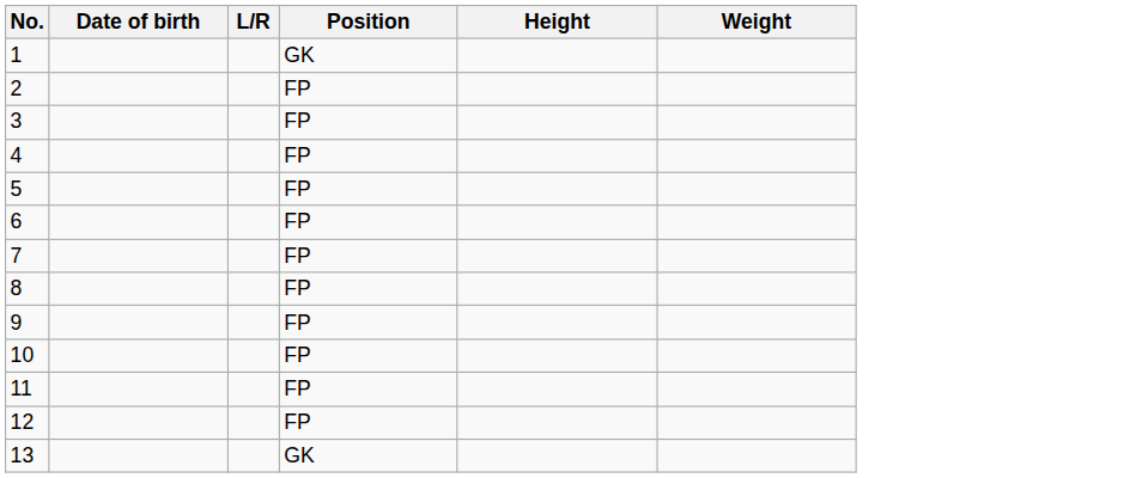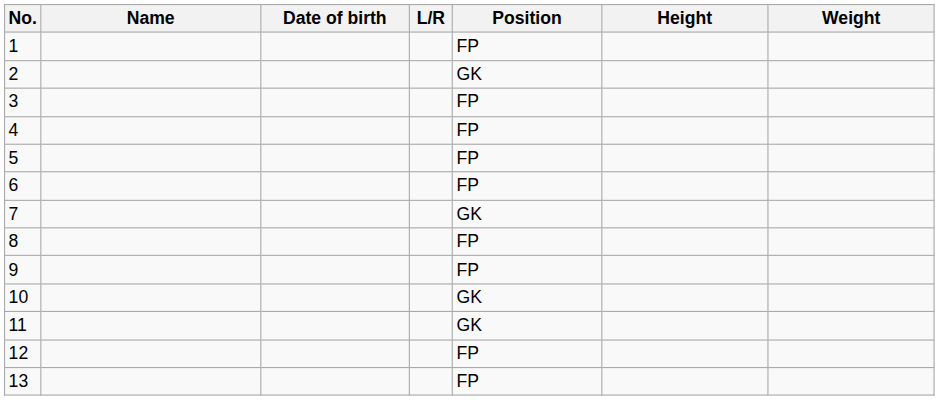 <table class=wikitable sortable style=font-size:100%; text-align:center;>
 <tr>
 <th>No.</th>
+<th style=width:12em>Name</th>
 <th style=width:8em>Date of birth</th>
 <th style=width:2em>L/R</th>
 <th style=width:8em>Position</th>
 <th style=width:9em>Height</th>
 <th style=width:9em>Weight</th>
 </tr>
 <tr>
 <td>1</td>
+<td align=left></td>
+<td></td>
+<td></td>
+<td>FP</td>
+<td></td>
+<td></td>
+</tr>
+<tr>
+<td>2</td>
+<td align=left></td>
 <td></td>
 <td></td>
 <td>GK</td>
 <td></td>
 <td></td>
 </tr>
 <tr>
-<td>2</td>
-<td></td>
-<td></td>
-<td>FP</td>
-<td></td>
-<td></td>
-</tr>
-<tr>
 <td>3</td>
+<td align=left></td>
 <td></td>
 <td></td>
 <td>FP</td>
 <td></td>
 <td></td>
 </tr>
 <tr>
 <td>4</td>
+<td align=left></td>
 <td></td>
 <td></td>
 <td>FP</td>
 <td></td>
 <td></td>
 </tr>
 <tr>
 <td>5</td>
+<td align=left></td>
 <td></td>
 <td></td>
 <td>FP</td>
 <td></td>
 <td></td>
 </tr>
 <tr>
 <td>6</td>
+<td align=left></td>
 <td></td>
 <td></td>
 <td>FP</td>
 <td></td>
 <td></td>
 </tr>
 <tr>
 <td>7</td>
+<td align=left></td>
 <td></td>
 <td></td>
-<td>FP</td>
+<td>GK</td>
 <td></td>
 <td></td>
 </tr>
 <tr>
 <td>8</td>
+<td align=left></td>
 <td></td>
 <td></td>
 <td>FP</td>
 <td></td>
 <td></td>
 </tr>
 <tr>
 <td>9</td>
+<td align=left></td>
 <td></td>
 <td></td>
 <td>FP</td>
 <td></td>
 <td></td>
 </tr>
 <tr>
 <td>10</td>
+<td align=left></td>
 <td></td>
 <td></td>
-<td>FP</td>
+<td>GK</td>
 <td></td>
 <td></td>
 </tr>
 <tr>
 <td>11</td>
+<td align=left></td>
 <td></td>
 <td></td>
-<td>FP</td>
+<td>GK</td>
 <td></td>
 <td></td>
 </tr>
 <tr>
 <td>12</td>
+<td align=left></td>
 <td></td>
 <td></td>
 <td>FP</td>
 <td></td>
 <td></td>
 </tr>
 <tr>
 <td>13</td>
+<td align=left></td>
 <td></td>
 <td></td>
-<td>GK</td>
+<td>FP</td>
 <td></td>
 <td></td>
 </tr>
 </table>
